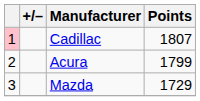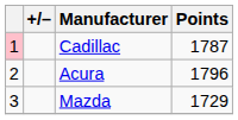 <table class="wikitable" style="font-size: 95%;">
 <tr>
 <th scope="col"></th>
 <th scope="col">+/–</th>
 <th scope="col">Manufacturer</th>
 <th scope="col">Points</th>
 </tr>
 <tr>
 <td align=center style="background: pink;">1</td>
 <td align="left"></td>
 <td> <a href='#'>Cadillac</a></td>
-<td align=right>1807</td>
+<td align=right>1787</td>
 </tr>
 <tr>
 <td align=center>2</td>
 <td align="left"></td>
 <td> <a href='#'>Acura</a></td>
-<td align=right>1799</td>
+<td align=right>1796</td>
 </tr>
 <tr>
 <td align=center>3</td>
 <td align="left"></td>
 <td> <a href='#'>Mazda</a></td>
 <td align=right>1729</td>
 </tr>
 <tr>
 </tr>
 </table>
